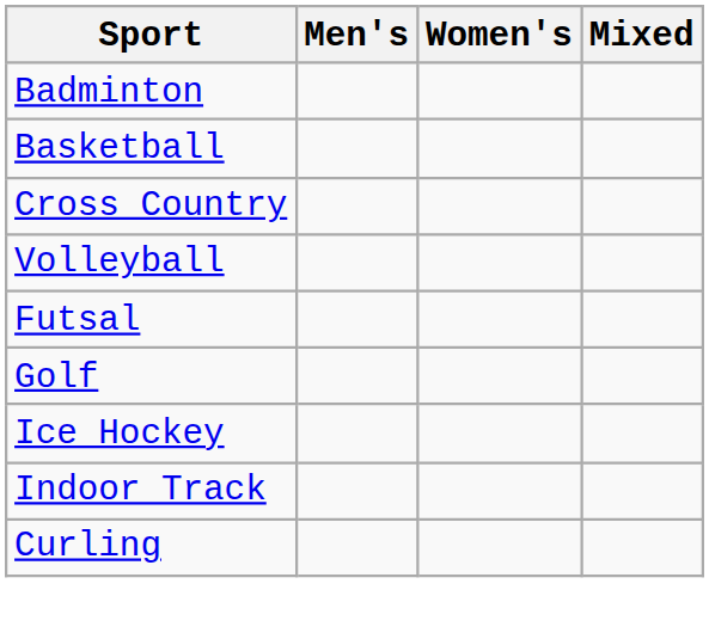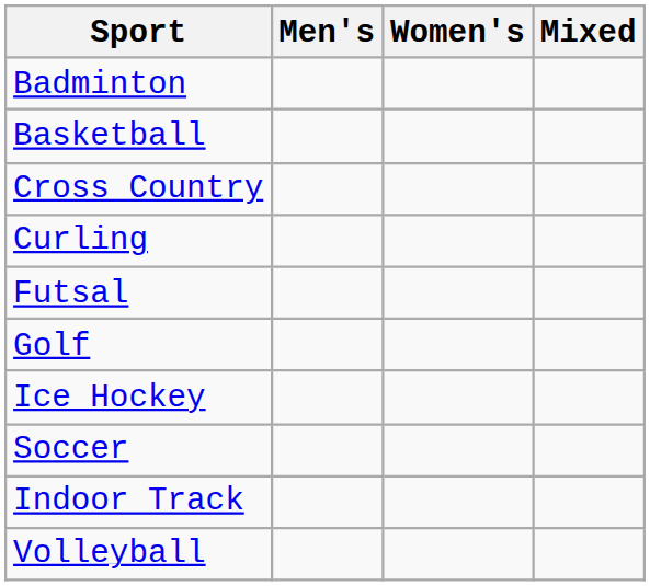 <table class="wikitable" style=>
 <tr>
 <th>Sport</th>
 <th>Men's</th>
 <th>Women's</th>
 <th>Mixed</th>
 </tr>
 <tr>
 <td><a href='#'>Badminton</a></td>
 <td></td>
 <td></td>
 <td></td>
 </tr>
 <tr>
 <td><a href='#'>Basketball</a></td>
 <td></td>
 <td></td>
 <td></td>
 </tr>
 <tr>
 <td><a href='#'>Cross Country</a></td>
 <td></td>
 <td></td>
 <td></td>
 </tr>
 <tr>
-<td><a href='#'>Volleyball</a></td>
+<td><a href='#'>Curling</a></td>
 <td></td>
 <td></td>
 <td></td>
 </tr>
 <tr>
 <td><a href='#'>Futsal</a></td>
 <td></td>
 <td></td>
 <td></td>
 </tr>
 <tr>
 <td><a href='#'>Golf</a></td>
 <td></td>
 <td></td>
 <td></td>
 </tr>
 <tr>
 <td><a href='#'>Ice Hockey</a></td>
 <td></td>
 <td></td>
 <td></td>
 </tr>
 <tr>
+<td><a href='#'>Soccer</a></td>
+<td></td>
+<td></td>
+<td></td>
+</tr>
+<tr>
 <td><a href='#'>Indoor Track</a></td>
 <td></td>
 <td></td>
 <td></td>
 </tr>
 <tr>
-<td><a href='#'>Curling</a></td>
+<td><a href='#'>Volleyball</a></td>
 <td></td>
 <td></td>
 <td></td>
 </tr>
 </table>
